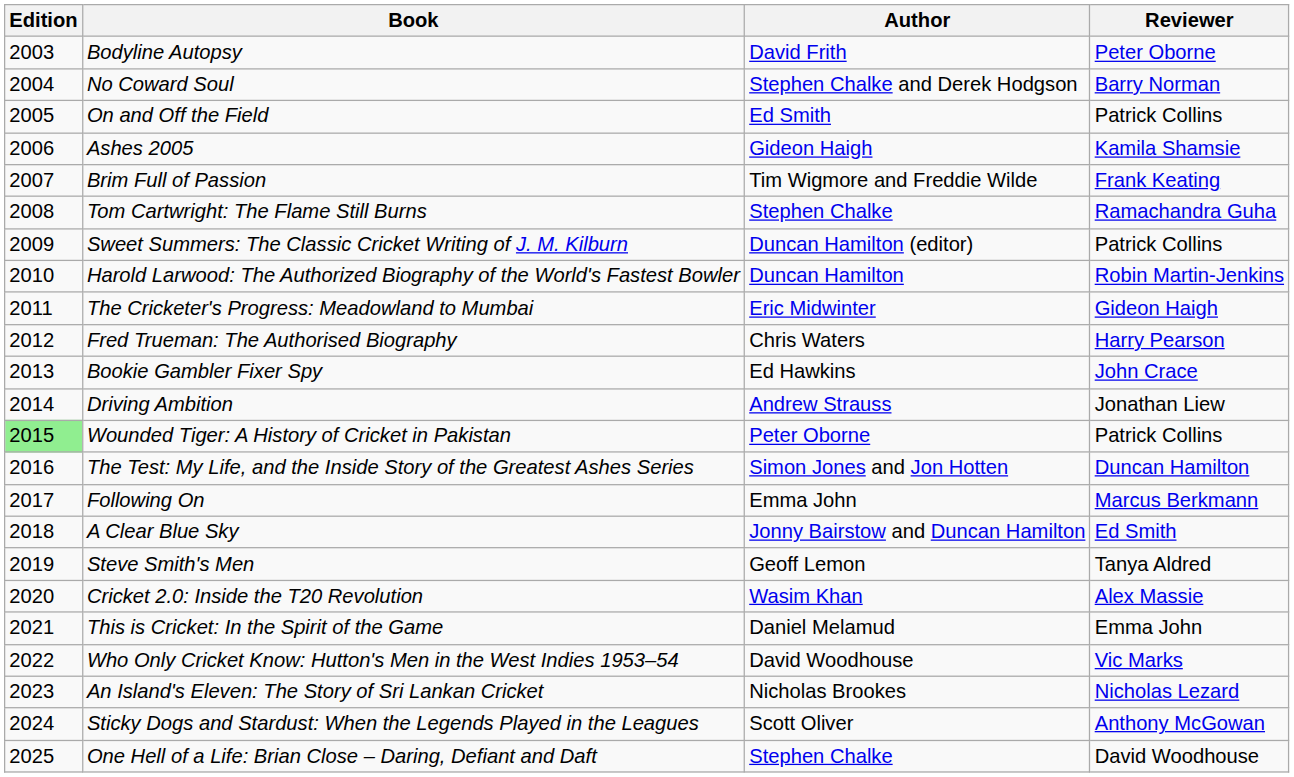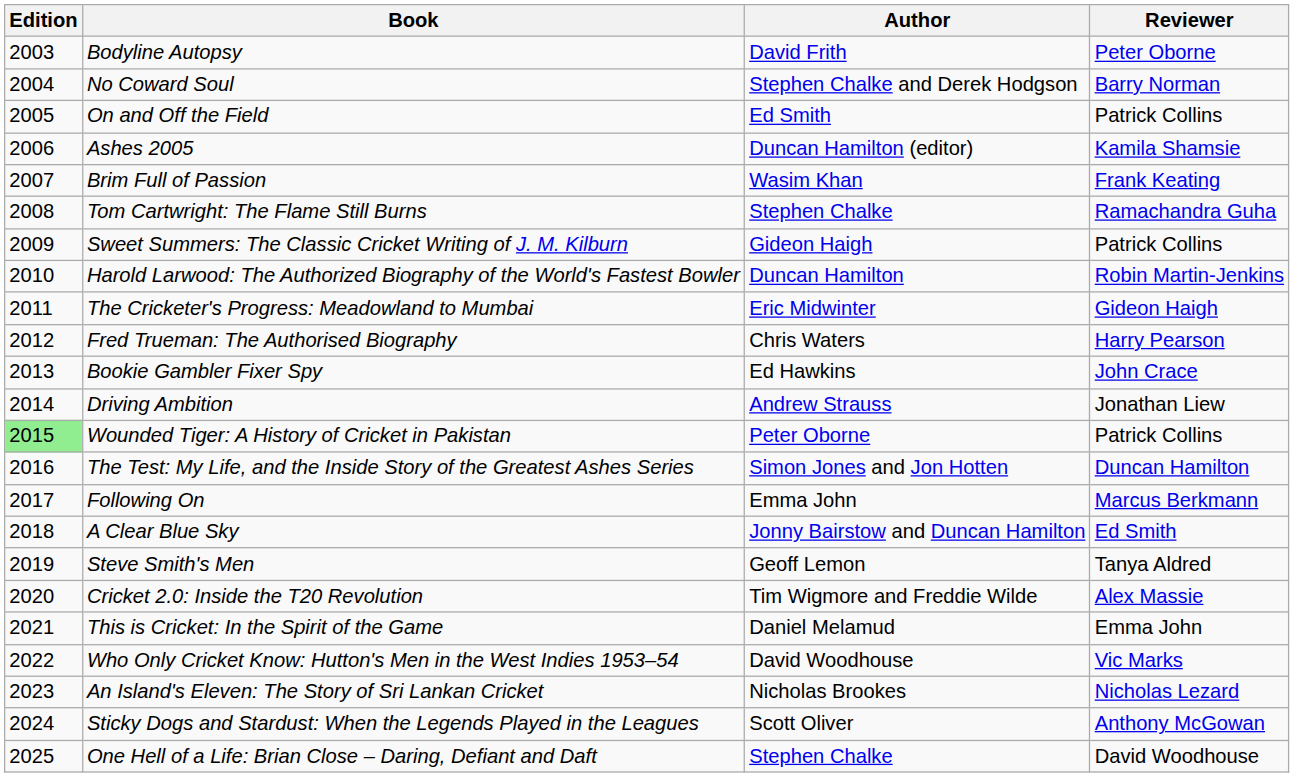 <table class="wikitable">
 <tr>
 <th>Edition</th>
 <th>Book</th>
 <th>Author</th>
 <th>Reviewer</th>
 </tr>
 <tr>
 <td>2003</td>
 <td><em>Bodyline Autopsy</em></td>
 <td><a href='#'>David Frith</a></td>
 <td><a href='#'>Peter Oborne</a></td>
 </tr>
 <tr>
 <td>2004</td>
 <td><em>No Coward Soul</em></td>
 <td><a href='#'>Stephen Chalke</a> and Derek Hodgson</td>
 <td><a href='#'>Barry Norman</a></td>
 </tr>
 <tr>
 <td>2005</td>
 <td><em>On and Off the Field</em></td>
 <td><a href='#'>Ed Smith</a></td>
 <td>Patrick Collins</td>
 </tr>
 <tr>
 <td>2006</td>
 <td><em>Ashes 2005</em></td>
-<td><a href='#'>Gideon Haigh</a></td>
+<td><a href='#'>Duncan Hamilton</a> (editor)</td>
 <td><a href='#'>Kamila Shamsie</a></td>
 </tr>
 <tr>
 <td>2007</td>
 <td><em>Brim Full of Passion</em></td>
-<td>Tim Wigmore and Freddie Wilde</td>
+<td><a href='#'>Wasim Khan</a></td>
 <td><a href='#'>Frank Keating</a></td>
 </tr>
 <tr>
 <td>2008</td>
 <td><em>Tom Cartwright: The Flame Still Burns</em></td>
 <td><a href='#'>Stephen Chalke</a></td>
 <td><a href='#'>Ramachandra Guha</a></td>
 </tr>
 <tr>
 <td>2009</td>
 <td><em>Sweet Summers: The Classic Cricket Writing of <a href='#'>J. M. Kilburn</a></em></td>
-<td><a href='#'>Duncan Hamilton</a> (editor)</td>
+<td><a href='#'>Gideon Haigh</a></td>
 <td>Patrick Collins</td>
 </tr>
 <tr>
 <td>2010</td>
 <td><em>Harold Larwood: The Authorized Biography of the World's Fastest Bowler</em></td>
 <td><a href='#'>Duncan Hamilton</a></td>
 <td><a href='#'>Robin Martin-Jenkins</a></td>
 </tr>
 <tr>
 <td>2011</td>
 <td><em>The Cricketer's Progress: Meadowland to Mumbai</em></td>
 <td><a href='#'>Eric Midwinter</a></td>
 <td><a href='#'>Gideon Haigh</a></td>
 </tr>
 <tr>
 <td>2012</td>
 <td><em>Fred Trueman: The Authorised Biography</em></td>
 <td>Chris Waters</td>
 <td><a href='#'>Harry Pearson</a></td>
 </tr>
 <tr>
 <td>2013</td>
 <td><em>Bookie Gambler Fixer Spy</em></td>
 <td>Ed Hawkins</td>
 <td><a href='#'>John Crace</a></td>
 </tr>
 <tr>
 <td>2014</td>
 <td><em>Driving Ambition</em></td>
 <td><a href='#'>Andrew Strauss</a></td>
 <td>Jonathan Liew</td>
 </tr>
 <tr>
 <td style="background: lightgreen;">2015</td>
 <td><em>Wounded Tiger: A History of Cricket in Pakistan</em></td>
 <td><a href='#'>Peter Oborne</a></td>
 <td>Patrick Collins</td>
 </tr>
 <tr>
 <td>2016</td>
 <td><em>The Test: My Life, and the Inside Story of the Greatest Ashes Series</em></td>
 <td><a href='#'>Simon Jones</a> and <a href='#'>Jon Hotten</a></td>
 <td><a href='#'>Duncan Hamilton</a></td>
 </tr>
 <tr>
 <td>2017</td>
 <td><em>Following On</em></td>
 <td>Emma John</td>
 <td><a href='#'>Marcus Berkmann</a></td>
 </tr>
 <tr>
 <td>2018</td>
 <td><em>A Clear Blue Sky</em></td>
 <td><a href='#'>Jonny Bairstow</a> and <a href='#'>Duncan Hamilton</a></td>
 <td><a href='#'>Ed Smith</a></td>
 </tr>
 <tr>
 <td>2019</td>
 <td><em>Steve Smith's Men</em></td>
 <td>Geoff Lemon</td>
 <td>Tanya Aldred</td>
 </tr>
 <tr>
 <td>2020</td>
 <td><em>Cricket 2.0: Inside the T20 Revolution</em></td>
-<td><a href='#'>Wasim Khan</a></td>
+<td>Tim Wigmore and Freddie Wilde</td>
 <td><a href='#'>Alex Massie</a></td>
 </tr>
 <tr>
 <td>2021</td>
 <td><em>This is Cricket: In the Spirit of the Game</em></td>
 <td>Daniel Melamud</td>
 <td>Emma John</td>
 </tr>
 <tr>
 <td>2022</td>
 <td><em>Who Only Cricket Know: Hutton's Men in the West Indies 1953–54</em></td>
 <td>David Woodhouse</td>
 <td><a href='#'>Vic Marks</a></td>
 </tr>
 <tr>
 <td>2023</td>
 <td><em>An Island's Eleven: The Story of Sri Lankan Cricket</em></td>
 <td>Nicholas Brookes</td>
 <td><a href='#'>Nicholas Lezard</a></td>
 </tr>
 <tr>
 <td>2024</td>
 <td><em>Sticky Dogs and Stardust: When the Legends Played in the Leagues</em></td>
 <td>Scott Oliver</td>
 <td><a href='#'>Anthony McGowan</a></td>
 </tr>
 <tr>
 <td>2025</td>
 <td><em>One Hell of a Life: Brian Close – Daring, Defiant and Daft</em></td>
 <td><a href='#'>Stephen Chalke</a></td>
 <td>David Woodhouse</td>
 </tr>
 </table>
